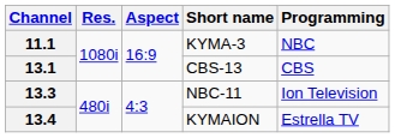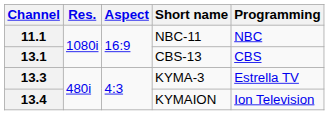 <table class="wikitable">
 <tr>
 <th scope = "col"><a href='#'>Channel</a></th>
 <th scope = "col"><a href='#'>Res.</a></th>
 <th scope = "col"><a href='#'>Aspect</a></th>
 <th scope = "col">Short name</th>
 <th scope = "col">Programming</th>
 </tr>
 <tr>
 <th scope = "row">11.1</th>
 <td rowspan=2><a href='#'>1080i</a></td>
 <td rowspan=2><a href='#'>16:9</a></td>
-<td>KYMA-3</td>
+<td>NBC-11</td>
 <td><a href='#'>NBC</a></td>
 </tr>
 <tr>
 <th scope = "row">13.1</th>
 <td>CBS-13</td>
 <td><a href='#'>CBS</a></td>
 </tr>
 <tr>
 <th scope = "row">13.3</th>
 <td rowspan=2><a href='#'>480i</a></td>
 <td rowspan=2><a href='#'>4:3</a></td>
-<td>NBC-11</td>
-<td><a href='#'>Ion Television</a></td>
+<td>KYMA-3</td>
+<td><a href='#'>Estrella TV</a></td>
 </tr>
 <tr>
 <th scope = "row">13.4</th>
 <td>KYMAION</td>
-<td><a href='#'>Estrella TV</a></td>
+<td><a href='#'>Ion Television</a></td>
 </tr>
 </table>
